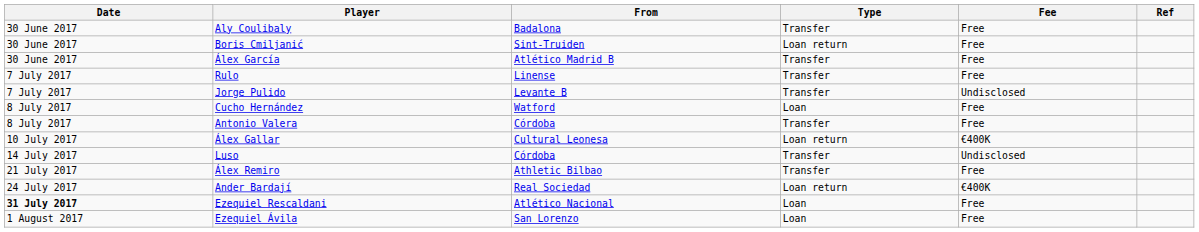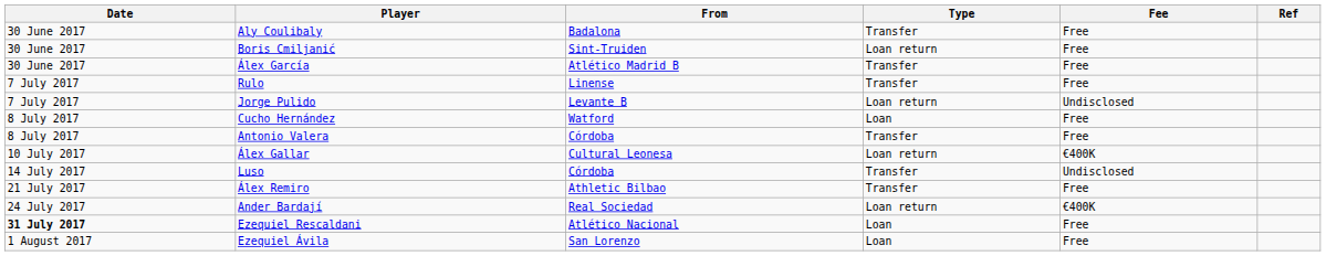 <table class="wikitable" style="width:80%;">
 <tr>
 <th><strong>Date</strong></th>
 <th><strong>Player</strong></th>
 <th><strong>From</strong></th>
 <th><strong>Type</strong></th>
 <th><strong>Fee</strong></th>
 <th><strong>Ref</strong></th>
 </tr>
 <tr>
 <td>30 June 2017</td>
 <td> <a href='#'>Aly Coulibaly</a></td>
 <td> <a href='#'>Badalona</a></td>
 <td>Transfer</td>
 <td>Free</td>
 <td></td>
 </tr>
 <tr>
 <td>30 June 2017</td>
 <td> <a href='#'>Boris Cmiljanić</a></td>
 <td> <a href='#'>Sint-Truiden</a></td>
 <td>Loan return</td>
 <td>Free</td>
 <td></td>
 </tr>
 <tr>
 <td>30 June 2017</td>
 <td> <a href='#'>Álex García</a></td>
 <td> <a href='#'>Atlético Madrid B</a></td>
 <td>Transfer</td>
 <td>Free</td>
 <td></td>
 </tr>
 <tr>
 <td>7 July 2017</td>
 <td> <a href='#'>Rulo</a></td>
 <td> <a href='#'>Linense</a></td>
 <td>Transfer</td>
 <td>Free</td>
 <td></td>
 </tr>
 <tr>
 <td>7 July 2017</td>
 <td> <a href='#'>Jorge Pulido</a></td>
 <td> <a href='#'>Levante B</a></td>
-<td>Transfer</td>
+<td>Loan return</td>
 <td>Undisclosed</td>
 <td></td>
 </tr>
 <tr>
 <td>8 July 2017</td>
 <td> <a href='#'>Cucho Hernández</a></td>
 <td> <a href='#'>Watford</a></td>
 <td>Loan</td>
 <td>Free</td>
 <td></td>
 </tr>
 <tr>
 <td>8 July 2017</td>
 <td> <a href='#'>Antonio Valera</a></td>
 <td> <a href='#'>Córdoba</a></td>
 <td>Transfer</td>
 <td>Free</td>
 <td></td>
 </tr>
 <tr>
 <td>10 July 2017</td>
 <td> <a href='#'>Álex Gallar</a></td>
 <td> <a href='#'>Cultural Leonesa</a></td>
 <td>Loan return</td>
 <td>€400K</td>
 <td></td>
 </tr>
 <tr>
 <td>14 July 2017</td>
 <td> <a href='#'>Luso</a></td>
 <td> <a href='#'>Córdoba</a></td>
 <td>Transfer</td>
 <td>Undisclosed</td>
 <td></td>
 </tr>
 <tr>
 <td>21 July 2017</td>
 <td> <a href='#'>Álex Remiro</a></td>
 <td> <a href='#'>Athletic Bilbao</a></td>
 <td>Transfer</td>
 <td>Free</td>
 <td></td>
 </tr>
 <tr>
 <td>24 July 2017</td>
 <td> <a href='#'>Ander Bardají</a></td>
 <td> <a href='#'>Real Sociedad</a></td>
 <td>Loan return</td>
 <td>€400K</td>
 <td></td>
 </tr>
 <tr>
 <td><strong>31 July 2017</strong></td>
 <td> <a href='#'>Ezequiel Rescaldani</a></td>
 <td> <a href='#'>Atlético Nacional</a></td>
 <td>Loan</td>
 <td>Free</td>
 <td></td>
 </tr>
 <tr>
 <td>1 August 2017</td>
 <td> <a href='#'>Ezequiel Ávila</a></td>
 <td> <a href='#'>San Lorenzo</a></td>
 <td>Loan</td>
 <td>Free</td>
 <td></td>
 </tr>
 </table>
